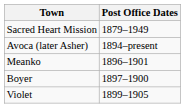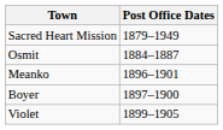 <table class="wikitable">
 <tr>
 <th>Town</th>
 <th>Post Office Dates</th>
 </tr>
 <tr>
 <td>Sacred Heart Mission</td>
 <td>1879–1949</td>
 </tr>
 <tr>
-<td>Avoca (later Asher)</td>
-<td>1894–present</td>
+<td>Osmit</td>
+<td>1884–1887</td>
 </tr>
 <tr>
 <td>Meanko</td>
 <td>1896–1901</td>
 </tr>
 <tr>
 <td>Boyer</td>
 <td>1897–1900</td>
 </tr>
 <tr>
 <td>Violet</td>
 <td>1899–1905</td>
 </tr>
 </table>
